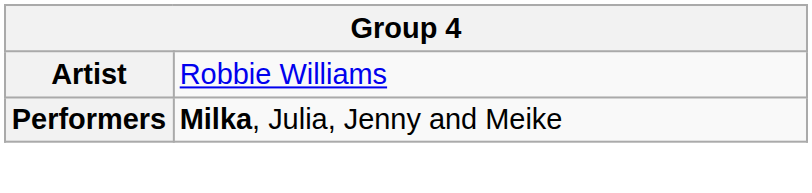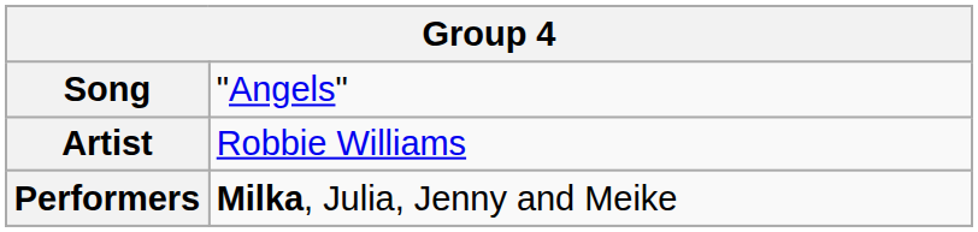 <table class="wikitable" style="font-size: 90%" width=400px>
 <tr>
 <th colspan=2>Group 4</th>
+</tr>
+<tr>
+<th width=10%>Song</th>
+<td>"<a href='#'>Angels</a>"</td>
 </tr>
 <tr>
 <th width=10%>Artist</th>
 <td><a href='#'>Robbie Williams</a></td>
 </tr>
 <tr>
 <th width=10%>Performers</th>
 <td><strong>Milka</strong>, Julia, Jenny and Meike</td>
 </tr>
 </table>
